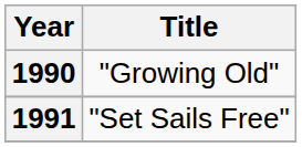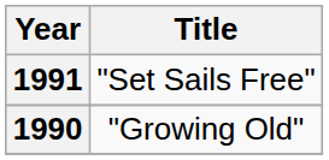 <table class="wikitable plainrowheaders" style="text-align:center;">
 <tr>
 <th scope="col">Year</th>
 <th scope="col">Title</th>
+</tr>
+<tr>
+<th scope="row">1991</th>
+<td>"Set Sails Free"</td>
+</tr>
+<tr>
 </tr>
 <tr>
 <th scope="row">1990</th>
 <td>"Growing Old"</td>
 </tr>
 <tr>
 </tr>
-<tr>
-<th scope="row">1991</th>
-<td>"Set Sails Free"</td>
-</tr>
-<tr>
-</tr>
 </table>
